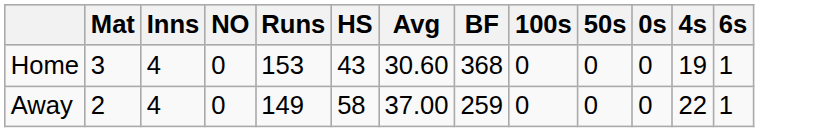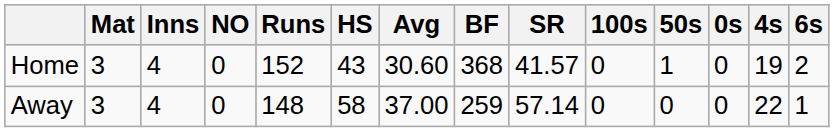 <table class="wikitable">
 <tr>
 <th></th>
 <th>Mat</th>
 <th>Inns</th>
 <th>NO</th>
 <th>Runs</th>
 <th>HS</th>
 <th>Avg</th>
 <th>BF</th>
+<th>SR</th>
 <th>100s</th>
 <th>50s</th>
 <th>0s</th>
 <th>4s</th>
 <th>6s</th>
 </tr>
 <tr>
 <td>Home</td>
 <td>3</td>
 <td>4</td>
 <td>0</td>
-<td>153</td>
+<td>152</td>
 <td>43</td>
 <td>30.60</td>
 <td>368</td>
+<td>41.57</td>
 <td>0</td>
-<td>0</td>
+<td>1</td>
 <td>0</td>
 <td>19</td>
-<td>1</td>
+<td>2</td>
 </tr>
 <tr>
 <td>Away</td>
-<td>2</td>
+<td>3</td>
 <td>4</td>
 <td>0</td>
-<td>149</td>
+<td>148</td>
 <td>58</td>
 <td>37.00</td>
 <td>259</td>
+<td>57.14</td>
 <td>0</td>
 <td>0</td>
 <td>0</td>
 <td>22</td>
 <td>1</td>
 </tr>
 </table>
